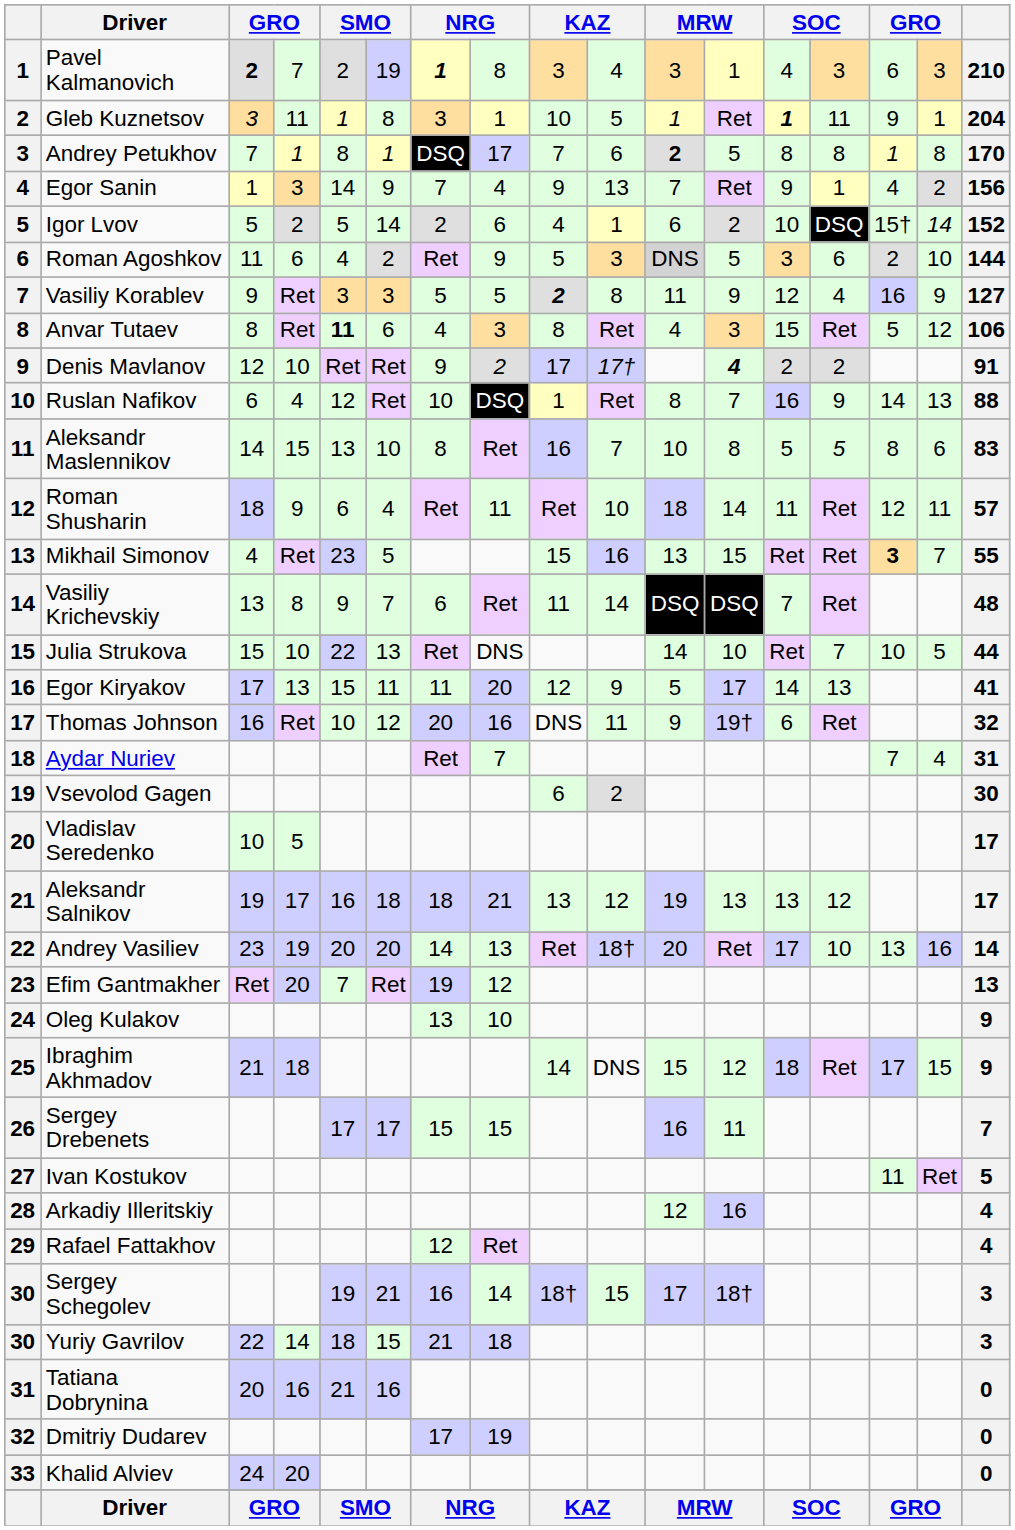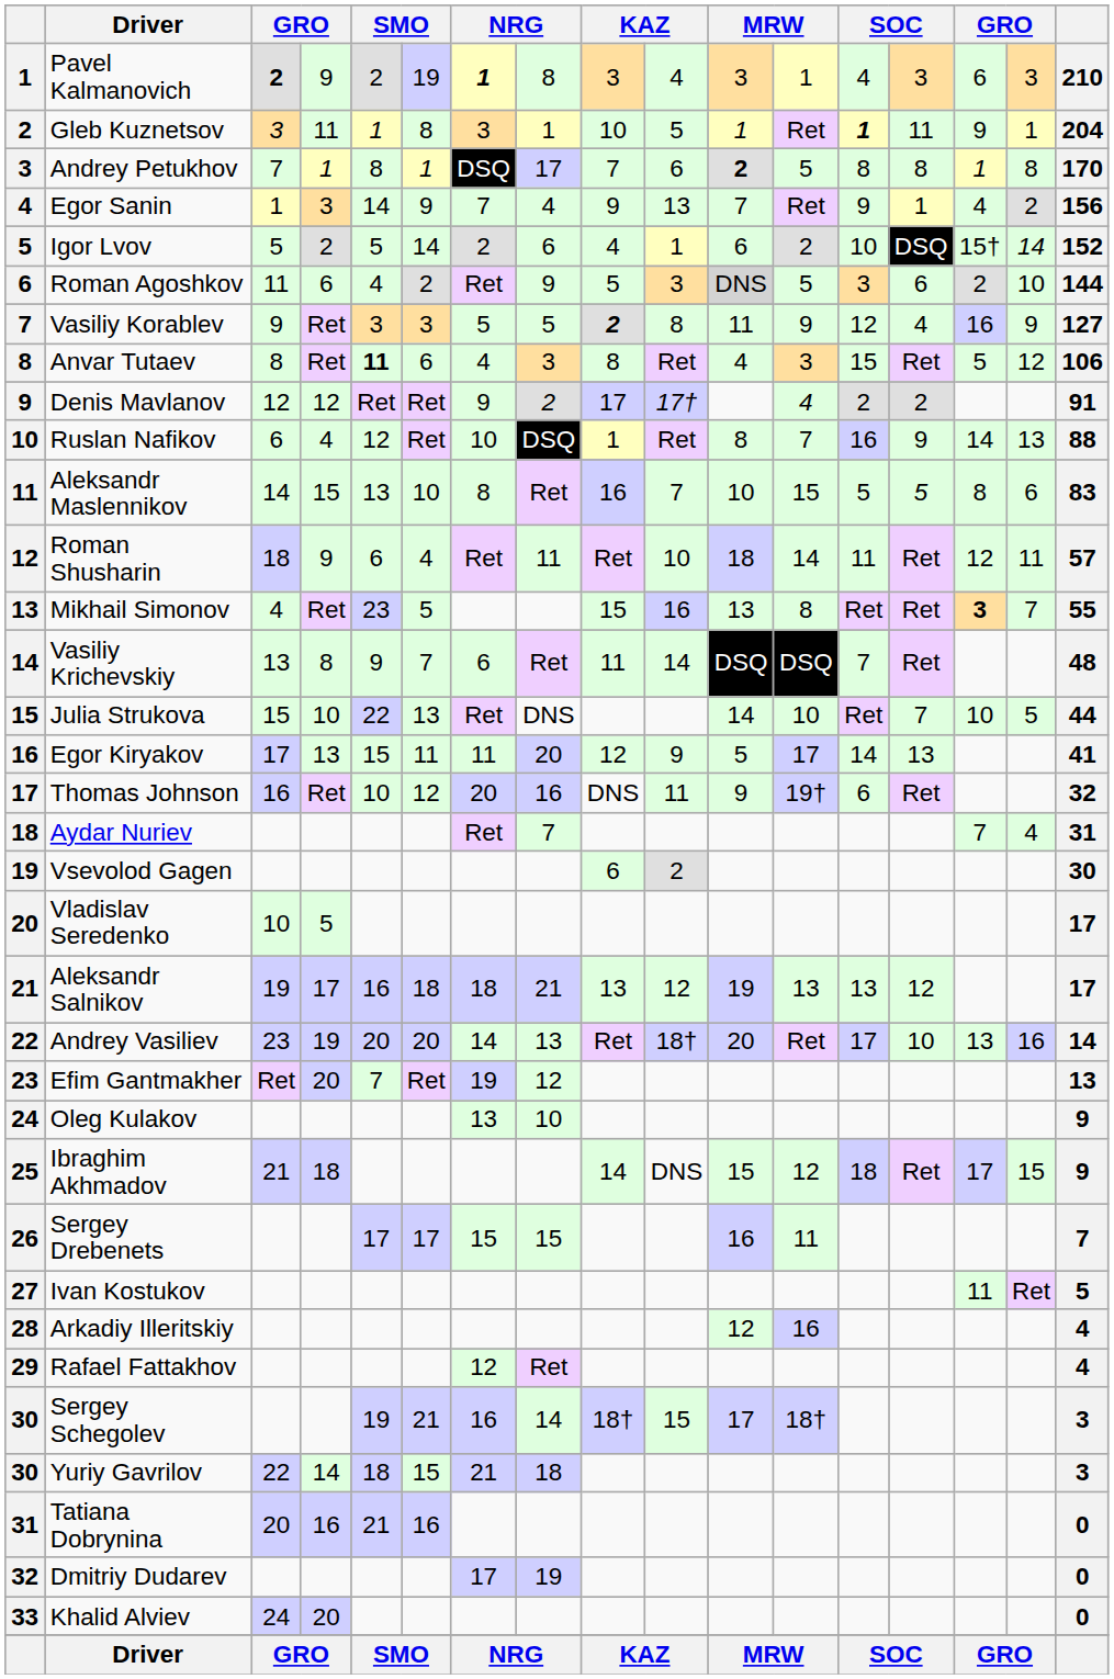 <table align=left| class="wikitable" style="font-size: 85%; text-align: center">
 <tr valign="top">
 <th valign="middle"></th>
 <th valign="middle">Driver</th>
 <th colspan=2><a href='#'>GRO</a></th>
 <th colspan=2><a href='#'>SMO</a></th>
 <th colspan=2><a href='#'>NRG</a></th>
 <th colspan=2><a href='#'>KAZ</a></th>
 <th colspan=2><a href='#'>MRW</a></th>
 <th colspan=2><a href='#'>SOC</a></th>
 <th colspan=2><a href='#'>GRO</a></th>
 <th valign="middle"></th>
 </tr>
 <tr>
 <th>1</th>
 <td align=left>Pavel Kalmanovich</td>
 <td style="background:#dfdfdf;"><strong>2</strong></td>
-<td style="background:#dfffdf;">7</td>
+<td style="background:#dfffdf;">9</td>
 <td style="background:#dfdfdf;">2</td>
 <td style="background:#cfcfff;">19</td>
 <td style="background:#ffffbf;"><strong><em>1</em></strong></td>
 <td style="background:#dfffdf;">8</td>
 <td style="background:#ffdf9f;">3</td>
 <td style="background:#dfffdf;">4</td>
 <td style="background:#ffdf9f;">3</td>
 <td style="background:#ffffbf;">1</td>
 <td style="background:#dfffdf;">4</td>
 <td style="background:#ffdf9f;">3</td>
 <td style="background:#dfffdf;">6</td>
 <td style="background:#ffdf9f;">3</td>
 <th>210</th>
 </tr>
 <tr>
 <th>2</th>
 <td align=left>Gleb Kuznetsov</td>
 <td style="background:#ffdf9f;"><em>3</em></td>
 <td style="background:#dfffdf;">11</td>
 <td style="background:#ffffbf;"><em>1</em></td>
 <td style="background:#dfffdf;">8</td>
 <td style="background:#ffdf9f;">3</td>
 <td style="background:#ffffbf;">1</td>
 <td style="background:#dfffdf;">10</td>
 <td style="background:#dfffdf;">5</td>
 <td style="background:#ffffbf;"><em>1</em></td>
 <td style="background:#efcfff;">Ret</td>
 <td style="background:#ffffbf;"><strong><em>1</em></strong></td>
 <td style="background:#dfffdf;">11</td>
 <td style="background:#dfffdf;">9</td>
 <td style="background:#ffffbf;">1</td>
 <th>204</th>
 </tr>
 <tr>
 <th>3</th>
 <td align=left>Andrey Petukhov</td>
 <td style="background:#dfffdf;">7</td>
 <td style="background:#ffffbf;"><em>1</em></td>
 <td style="background:#dfffdf;">8</td>
 <td style="background:#ffffbf;"><em>1</em></td>
 <td style="background:black; color:white;">DSQ</td>
 <td style="background:#cfcfff;">17</td>
 <td style="background:#dfffdf;">7</td>
 <td style="background:#dfffdf;">6</td>
 <td style="background:#dfdfdf;"><strong>2</strong></td>
 <td style="background:#dfffdf;">5</td>
 <td style="background:#dfffdf;">8</td>
 <td style="background:#dfffdf;">8</td>
 <td style="background:#ffffbf;"><em>1</em></td>
 <td style="background:#dfffdf;">8</td>
 <th>170</th>
 </tr>
 <tr>
 <th>4</th>
 <td align=left>Egor Sanin</td>
 <td style="background:#ffffbf;">1</td>
 <td style="background:#ffdf9f;">3</td>
 <td style="background:#dfffdf;">14</td>
 <td style="background:#dfffdf;">9</td>
 <td style="background:#dfffdf;">7</td>
 <td style="background:#dfffdf;">4</td>
 <td style="background:#dfffdf;">9</td>
 <td style="background:#dfffdf;">13</td>
 <td style="background:#dfffdf;">7</td>
 <td style="background:#efcfff;">Ret</td>
 <td style="background:#dfffdf;">9</td>
 <td style="background:#ffffbf;">1</td>
 <td style="background:#dfffdf;">4</td>
 <td style="background:#dfdfdf;">2</td>
 <th>156</th>
 </tr>
 <tr>
 <th>5</th>
 <td align=left>Igor Lvov</td>
 <td style="background:#dfffdf;">5</td>
 <td style="background:#dfdfdf;">2</td>
 <td style="background:#dfffdf;">5</td>
 <td style="background:#dfffdf;">14</td>
 <td style="background:#dfdfdf;">2</td>
 <td style="background:#dfffdf;">6</td>
 <td style="background:#dfffdf;">4</td>
 <td style="background:#ffffbf;">1</td>
 <td style="background:#dfffdf;">6</td>
 <td style="background:#dfdfdf;">2</td>
 <td style="background:#dfffdf;">10</td>
 <td style="background:black; color:white;">DSQ</td>
 <td style="background:#dfffdf;">15†</td>
 <td style="background:#dfffdf;"><em>14</em></td>
 <th>152</th>
 </tr>
 <tr>
 <th>6</th>
 <td align=left>Roman Agoshkov</td>
 <td style="background:#dfffdf;">11</td>
 <td style="background:#dfffdf;">6</td>
 <td style="background:#dfffdf;">4</td>
 <td style="background:#dfdfdf;">2</td>
 <td style="background:#efcfff;">Ret</td>
 <td style="background:#dfffdf;">9</td>
 <td style="background:#dfffdf;">5</td>
 <td style="background:#ffdf9f;">3</td>
 <td style="background: lightgrey;">DNS</td>
 <td style="background:#dfffdf;">5</td>
 <td style="background:#ffdf9f;">3</td>
 <td style="background:#dfffdf;">6</td>
 <td style="background:#dfdfdf;">2</td>
 <td style="background:#dfffdf;">10</td>
 <th>144</th>
 </tr>
 <tr>
 <th>7</th>
 <td align=left>Vasiliy Korablev</td>
 <td style="background:#dfffdf;">9</td>
 <td style="background:#efcfff;">Ret</td>
 <td style="background:#ffdf9f;">3</td>
 <td style="background:#ffdf9f;">3</td>
 <td style="background:#dfffdf;">5</td>
 <td style="background:#dfffdf;">5</td>
 <td style="background:#dfdfdf;"><strong><em>2</em></strong></td>
 <td style="background:#dfffdf;">8</td>
 <td style="background:#dfffdf;">11</td>
 <td style="background:#dfffdf;">9</td>
 <td style="background:#dfffdf;">12</td>
 <td style="background:#dfffdf;">4</td>
 <td style="background:#cfcfff;">16</td>
 <td style="background:#dfffdf;">9</td>
 <th>127</th>
 </tr>
 <tr>
 <th>8</th>
 <td align=left>Anvar Tutaev</td>
 <td style="background:#dfffdf;">8</td>
 <td style="background:#efcfff;">Ret</td>
 <td style="background:#dfffdf;"><strong>11</strong></td>
 <td style="background:#dfffdf;">6</td>
 <td style="background:#dfffdf;">4</td>
 <td style="background:#ffdf9f;">3</td>
 <td style="background:#dfffdf;">8</td>
 <td style="background:#efcfff;">Ret</td>
 <td style="background:#dfffdf;">4</td>
 <td style="background:#ffdf9f;">3</td>
 <td style="background:#dfffdf;">15</td>
 <td style="background:#efcfff;">Ret</td>
 <td style="background:#dfffdf;">5</td>
 <td style="background:#dfffdf;">12</td>
 <th>106</th>
 </tr>
 <tr>
 <th>9</th>
 <td align=left>Denis Mavlanov</td>
 <td style="background:#dfffdf;">12</td>
-<td style="background:#dfffdf;">10</td>
+<td style="background:#dfffdf;">12</td>
 <td style="background:#efcfff;">Ret</td>
 <td style="background:#efcfff;">Ret</td>
 <td style="background:#dfffdf;">9</td>
 <td style="background:#dfdfdf;"><em>2</em></td>
 <td style="background:#cfcfff;">17</td>
 <td style="background:#cfcfff;"><em>17†</em></td>
 <td></td>
-<td style="background:#dfffdf;"><strong><em>4</em></strong></td>
+<td style="background:#dfffdf;"><em>4</em></td>
 <td style="background:#dfdfdf;">2</td>
 <td style="background:#dfdfdf;">2</td>
 <td></td>
 <td></td>
 <th>91</th>
 </tr>
 <tr>
 <th>10</th>
 <td align=left>Ruslan Nafikov</td>
 <td style="background:#dfffdf;">6</td>
 <td style="background:#dfffdf;">4</td>
 <td style="background:#dfffdf;">12</td>
 <td style="background:#efcfff;">Ret</td>
 <td style="background:#dfffdf;">10</td>
 <td style="background:black; color:white;">DSQ</td>
 <td style="background:#ffffbf;">1</td>
 <td style="background:#efcfff;">Ret</td>
 <td style="background:#dfffdf;">8</td>
 <td style="background:#dfffdf;">7</td>
 <td style="background:#cfcfff;">16</td>
 <td style="background:#dfffdf;">9</td>
 <td style="background:#dfffdf;">14</td>
 <td style="background:#dfffdf;">13</td>
 <th>88</th>
 </tr>
 <tr>
 <th>11</th>
 <td align=left>Aleksandr Maslennikov</td>
 <td style="background:#dfffdf;">14</td>
 <td style="background:#dfffdf;">15</td>
 <td style="background:#dfffdf;">13</td>
 <td style="background:#dfffdf;">10</td>
 <td style="background:#dfffdf;">8</td>
 <td style="background:#efcfff;">Ret</td>
 <td style="background:#cfcfff;">16</td>
 <td style="background:#dfffdf;">7</td>
 <td style="background:#dfffdf;">10</td>
-<td style="background:#dfffdf;">8</td>
+<td style="background:#dfffdf;">15</td>
 <td style="background:#dfffdf;">5</td>
 <td style="background:#dfffdf;"><em>5</em></td>
 <td style="background:#dfffdf;">8</td>
 <td style="background:#dfffdf;">6</td>
 <th>83</th>
 </tr>
 <tr>
 <th>12</th>
 <td align=left>Roman Shusharin</td>
 <td style="background:#cfcfff;">18</td>
 <td style="background:#dfffdf;">9</td>
 <td style="background:#dfffdf;">6</td>
 <td style="background:#dfffdf;">4</td>
 <td style="background:#efcfff;">Ret</td>
 <td style="background:#dfffdf;">11</td>
 <td style="background:#efcfff;">Ret</td>
 <td style="background:#dfffdf;">10</td>
 <td style="background:#cfcfff;">18</td>
 <td style="background:#dfffdf;">14</td>
 <td style="background:#dfffdf;">11</td>
 <td style="background:#efcfff;">Ret</td>
 <td style="background:#dfffdf;">12</td>
 <td style="background:#dfffdf;">11</td>
 <th>57</th>
 </tr>
 <tr>
 <th>13</th>
 <td align=left>Mikhail Simonov</td>
 <td style="background:#dfffdf;">4</td>
 <td style="background:#efcfff;">Ret</td>
 <td style="background:#cfcfff;">23</td>
 <td style="background:#dfffdf;">5</td>
 <td></td>
 <td></td>
 <td style="background:#dfffdf;">15</td>
 <td style="background:#cfcfff;">16</td>
 <td style="background:#dfffdf;">13</td>
-<td style="background:#dfffdf;">15</td>
+<td style="background:#dfffdf;">8</td>
 <td style="background:#efcfff;">Ret</td>
 <td style="background:#efcfff;">Ret</td>
 <td style="background:#ffdf9f;"><strong>3</strong></td>
 <td style="background:#dfffdf;">7</td>
 <th>55</th>
 </tr>
 <tr>
 <th>14</th>
 <td align=left>Vasiliy Krichevskiy</td>
 <td style="background:#dfffdf;">13</td>
 <td style="background:#dfffdf;">8</td>
 <td style="background:#dfffdf;">9</td>
 <td style="background:#dfffdf;">7</td>
 <td style="background:#dfffdf;">6</td>
 <td style="background:#efcfff;">Ret</td>
 <td style="background:#dfffdf;">11</td>
 <td style="background:#dfffdf;">14</td>
 <td style="background:black; color:white;">DSQ</td>
 <td style="background:black; color:white;">DSQ</td>
 <td style="background:#dfffdf;">7</td>
 <td style="background:#efcfff;">Ret</td>
 <td></td>
 <td></td>
 <th>48</th>
 </tr>
 <tr>
 <th>15</th>
 <td align=left>Julia Strukova</td>
 <td style="background:#dfffdf;">15</td>
 <td style="background:#dfffdf;">10</td>
 <td style="background:#cfcfff;">22</td>
 <td style="background:#dfffdf;">13</td>
 <td style="background:#efcfff;">Ret</td>
 <td>DNS</td>
 <td></td>
 <td></td>
 <td style="background:#dfffdf;">14</td>
 <td style="background:#dfffdf;">10</td>
 <td style="background:#efcfff;">Ret</td>
 <td style="background:#dfffdf;">7</td>
 <td style="background:#dfffdf;">10</td>
 <td style="background:#dfffdf;">5</td>
 <th>44</th>
 </tr>
 <tr>
 <th>16</th>
 <td align=left>Egor Kiryakov</td>
 <td style="background:#cfcfff;">17</td>
 <td style="background:#dfffdf;">13</td>
 <td style="background:#dfffdf;">15</td>
 <td style="background:#dfffdf;">11</td>
 <td style="background:#dfffdf;">11</td>
 <td style="background:#cfcfff;">20</td>
 <td style="background:#dfffdf;">12</td>
 <td style="background:#dfffdf;">9</td>
 <td style="background:#dfffdf;">5</td>
 <td style="background:#cfcfff;">17</td>
 <td style="background:#dfffdf;">14</td>
 <td style="background:#dfffdf;">13</td>
 <td></td>
 <td></td>
 <th>41</th>
 </tr>
 <tr>
 <th>17</th>
 <td align=left>Thomas Johnson</td>
 <td style="background:#cfcfff;">16</td>
 <td style="background:#efcfff;">Ret</td>
 <td style="background:#dfffdf;">10</td>
 <td style="background:#dfffdf;">12</td>
 <td style="background:#cfcfff;">20</td>
 <td style="background:#cfcfff;">16</td>
 <td>DNS</td>
 <td style="background:#dfffdf;">11</td>
 <td style="background:#dfffdf;">9</td>
 <td style="background:#cfcfff;">19†</td>
 <td style="background:#dfffdf;">6</td>
 <td style="background:#efcfff;">Ret</td>
 <td></td>
 <td></td>
 <th>32</th>
 </tr>
 <tr>
 <th>18</th>
 <td align=left><a href='#'>Aydar Nuriev</a></td>
 <td></td>
 <td></td>
 <td></td>
 <td></td>
 <td style="background:#efcfff;">Ret</td>
 <td style="background:#dfffdf;">7</td>
 <td></td>
 <td></td>
 <td></td>
 <td></td>
 <td></td>
 <td></td>
 <td style="background:#dfffdf;">7</td>
 <td style="background:#dfffdf;">4</td>
 <th>31</th>
 </tr>
 <tr>
 <th>19</th>
 <td align=left>Vsevolod Gagen</td>
 <td></td>
 <td></td>
 <td></td>
 <td></td>
 <td></td>
 <td></td>
 <td style="background:#dfffdf;">6</td>
 <td style="background:#dfdfdf;">2</td>
 <td></td>
 <td></td>
 <td></td>
 <td></td>
 <td></td>
 <td></td>
 <th>30</th>
 </tr>
 <tr>
 <th>20</th>
 <td align=left>Vladislav Seredenko</td>
 <td style="background:#dfffdf;">10</td>
 <td style="background:#dfffdf;">5</td>
 <td></td>
 <td></td>
 <td></td>
 <td></td>
 <td></td>
 <td></td>
 <td></td>
 <td></td>
 <td></td>
 <td></td>
 <td></td>
 <td></td>
 <th>17</th>
 </tr>
 <tr>
 <th>21</th>
 <td align=left>Aleksandr Salnikov</td>
 <td style="background:#cfcfff;">19</td>
 <td style="background:#cfcfff;">17</td>
 <td style="background:#cfcfff;">16</td>
 <td style="background:#cfcfff;">18</td>
 <td style="background:#cfcfff;">18</td>
 <td style="background:#cfcfff;">21</td>
 <td style="background:#dfffdf;">13</td>
 <td style="background:#dfffdf;">12</td>
 <td style="background:#cfcfff;">19</td>
 <td style="background:#dfffdf;">13</td>
 <td style="background:#dfffdf;">13</td>
 <td style="background:#dfffdf;">12</td>
 <td></td>
 <td></td>
 <th>17</th>
 </tr>
 <tr>
 <th>22</th>
 <td align=left>Andrey Vasiliev</td>
 <td style="background:#cfcfff;">23</td>
 <td style="background:#cfcfff;">19</td>
 <td style="background:#cfcfff;">20</td>
 <td style="background:#cfcfff;">20</td>
 <td style="background:#dfffdf;">14</td>
 <td style="background:#dfffdf;">13</td>
 <td style="background:#efcfff;">Ret</td>
 <td style="background:#cfcfff;">18†</td>
 <td style="background:#cfcfff;">20</td>
 <td style="background:#efcfff;">Ret</td>
 <td style="background:#cfcfff;">17</td>
 <td style="background:#dfffdf;">10</td>
 <td style="background:#dfffdf;">13</td>
 <td style="background:#cfcfff;">16</td>
 <th>14</th>
 </tr>
 <tr>
 <th>23</th>
 <td align=left>Efim Gantmakher</td>
 <td style="background:#efcfff;">Ret</td>
 <td style="background:#cfcfff;">20</td>
 <td style="background:#dfffdf;">7</td>
 <td style="background:#efcfff;">Ret</td>
 <td style="background:#cfcfff;">19</td>
 <td style="background:#dfffdf;">12</td>
 <td></td>
 <td></td>
 <td></td>
 <td></td>
 <td></td>
 <td></td>
 <td></td>
 <td></td>
 <th>13</th>
 </tr>
 <tr>
 <th>24</th>
 <td align=left>Oleg Kulakov</td>
 <td></td>
 <td></td>
 <td></td>
 <td></td>
 <td style="background:#dfffdf;">13</td>
 <td style="background:#dfffdf;">10</td>
 <td></td>
 <td></td>
 <td></td>
 <td></td>
 <td></td>
 <td></td>
 <td></td>
 <td></td>
 <th>9</th>
 </tr>
 <tr>
 <th>25</th>
 <td align=left>Ibraghim Akhmadov</td>
 <td style="background:#cfcfff;">21</td>
 <td style="background:#cfcfff;">18</td>
 <td></td>
 <td></td>
 <td></td>
 <td></td>
 <td style="background:#dfffdf;">14</td>
 <td>DNS</td>
 <td style="background:#dfffdf;">15</td>
 <td style="background:#dfffdf;">12</td>
 <td style="background:#cfcfff;">18</td>
 <td style="background:#efcfff;">Ret</td>
 <td style="background:#cfcfff;">17</td>
 <td style="background:#dfffdf;">15</td>
 <th>9</th>
 </tr>
 <tr>
 <th>26</th>
 <td align=left>Sergey Drebenets</td>
 <td></td>
 <td></td>
 <td style="background:#cfcfff;">17</td>
 <td style="background:#cfcfff;">17</td>
 <td style="background:#dfffdf;">15</td>
 <td style="background:#dfffdf;">15</td>
 <td></td>
 <td></td>
 <td style="background:#cfcfff;">16</td>
 <td style="background:#dfffdf;">11</td>
 <td></td>
 <td></td>
 <td></td>
 <td></td>
 <th>7</th>
 </tr>
 <tr>
 <th>27</th>
 <td align=left>Ivan Kostukov</td>
 <td></td>
 <td></td>
 <td></td>
 <td></td>
 <td></td>
 <td></td>
 <td></td>
 <td></td>
 <td></td>
 <td></td>
 <td></td>
 <td></td>
 <td style="background:#dfffdf;">11</td>
 <td style="background:#efcfff;">Ret</td>
 <th>5</th>
 </tr>
 <tr>
 <th>28</th>
 <td align=left>Arkadiy Illeritskiy</td>
 <td></td>
 <td></td>
 <td></td>
 <td></td>
 <td></td>
 <td></td>
 <td></td>
 <td></td>
 <td style="background:#dfffdf;">12</td>
 <td style="background:#cfcfff;">16</td>
 <td></td>
 <td></td>
 <td></td>
 <td></td>
 <th>4</th>
 </tr>
 <tr>
 <th>29</th>
 <td align=left>Rafael Fattakhov</td>
 <td></td>
 <td></td>
 <td></td>
 <td></td>
 <td style="background:#dfffdf;">12</td>
 <td style="background:#efcfff;">Ret</td>
 <td></td>
 <td></td>
 <td></td>
 <td></td>
 <td></td>
 <td></td>
 <td></td>
 <td></td>
 <th>4</th>
 </tr>
 <tr>
 <th>30</th>
 <td align=left>Sergey Schegolev</td>
 <td></td>
 <td></td>
 <td style="background:#cfcfff;">19</td>
 <td style="background:#cfcfff;">21</td>
 <td style="background:#cfcfff;">16</td>
 <td style="background:#dfffdf;">14</td>
 <td style="background:#cfcfff;">18†</td>
 <td style="background:#dfffdf;">15</td>
 <td style="background:#cfcfff;">17</td>
 <td style="background:#cfcfff;">18†</td>
 <td></td>
 <td></td>
 <td></td>
 <td></td>
 <th>3</th>
 </tr>
 <tr>
 <th>30</th>
 <td align=left>Yuriy Gavrilov</td>
 <td style="background:#cfcfff;">22</td>
 <td style="background:#dfffdf;">14</td>
 <td style="background:#cfcfff;">18</td>
 <td style="background:#dfffdf;">15</td>
 <td style="background:#cfcfff;">21</td>
 <td style="background:#cfcfff;">18</td>
 <td></td>
 <td></td>
 <td></td>
 <td></td>
 <td></td>
 <td></td>
 <td></td>
 <td></td>
 <th>3</th>
 </tr>
 <tr>
 <th>31</th>
 <td align=left>Tatiana Dobrynina</td>
 <td style="background:#cfcfff;">20</td>
 <td style="background:#cfcfff;">16</td>
 <td style="background:#cfcfff;">21</td>
 <td style="background:#cfcfff;">16</td>
 <td></td>
 <td></td>
 <td></td>
 <td></td>
 <td></td>
 <td></td>
 <td></td>
 <td></td>
 <td></td>
 <td></td>
 <th>0</th>
 </tr>
 <tr>
 <th>32</th>
 <td align=left>Dmitriy Dudarev</td>
 <td></td>
 <td></td>
 <td></td>
 <td></td>
 <td style="background:#cfcfff;">17</td>
 <td style="background:#cfcfff;">19</td>
 <td></td>
 <td></td>
 <td></td>
 <td></td>
 <td></td>
 <td></td>
 <td></td>
 <td></td>
 <th>0</th>
 </tr>
 <tr>
 <th>33</th>
 <td align=left>Khalid Alviev</td>
 <td style="background:#cfcfff;">24</td>
 <td style="background:#cfcfff;">20</td>
 <td></td>
 <td></td>
 <td></td>
 <td></td>
 <td></td>
 <td></td>
 <td></td>
 <td></td>
 <td></td>
 <td></td>
 <td></td>
 <td></td>
 <th>0</th>
 </tr>
 <tr>
 </tr>
 <tr valign="top">
 <th valign="middle"></th>
 <th valign="middle">Driver</th>
 <th colspan=2><a href='#'>GRO</a></th>
 <th colspan=2><a href='#'>SMO</a></th>
 <th colspan=2><a href='#'>NRG</a></th>
 <th colspan=2><a href='#'>KAZ</a></th>
 <th colspan=2><a href='#'>MRW</a></th>
 <th colspan=2><a href='#'>SOC</a></th>
 <th colspan=2><a href='#'>GRO</a></th>
 <th valign="middle"></th>
 </tr>
 </table>
